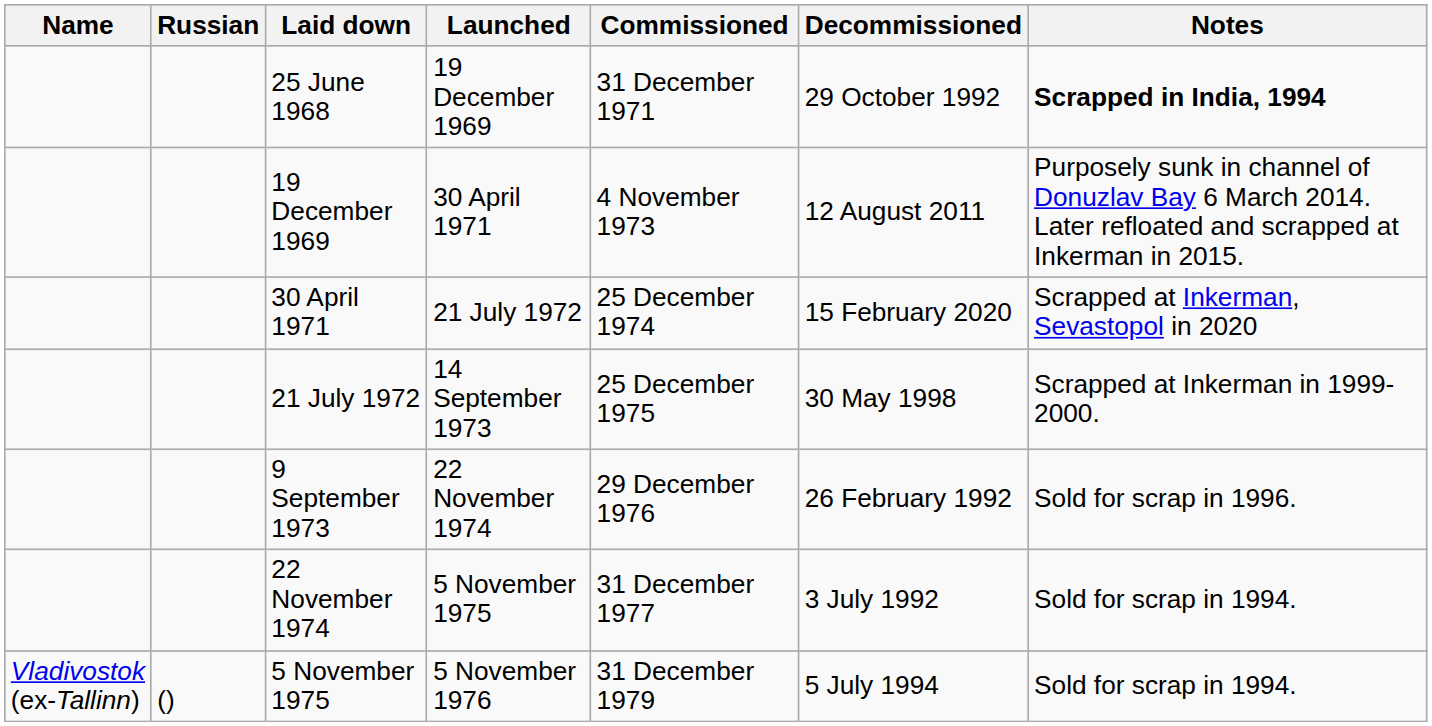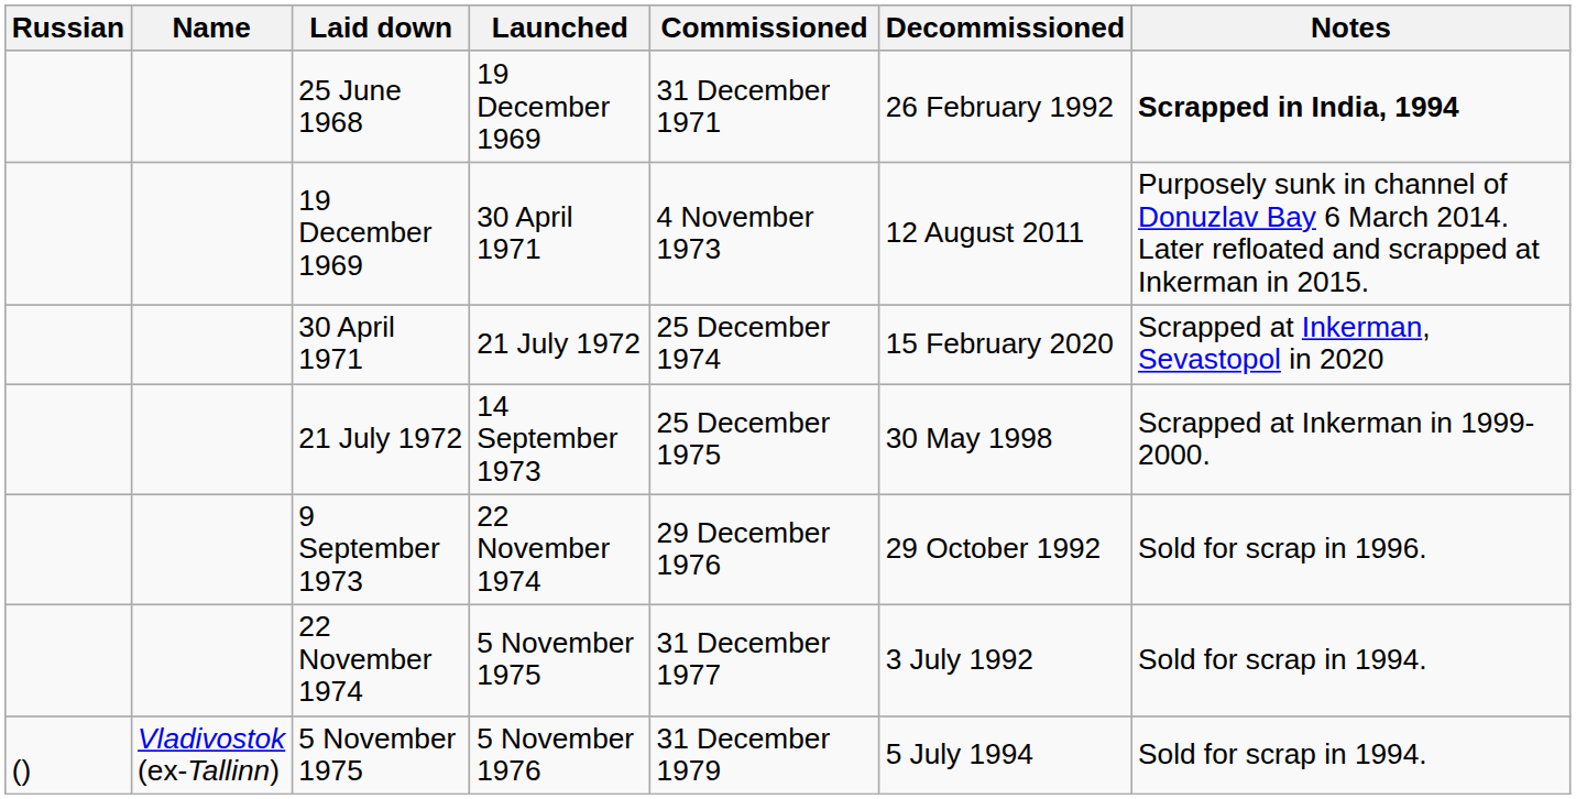 <table class="wikitable" border="1">
 <tr>
+<th>Russian</th>
 <th>Name</th>
-<th>Russian</th>
 <th>Laid down</th>
 <th>Launched</th>
 <th>Commissioned</th>
 <th>Decommissioned</th>
 <th>Notes</th>
 </tr>
 <tr>
 <td></td>
 <td></td>
 <td>25 June 1968</td>
 <td>19 December 1969</td>
 <td>31 December 1971</td>
-<td>29 October 1992</td>
+<td>26 February 1992</td>
 <td><strong>Scrapped in India, 1994</strong></td>
 </tr>
 <tr>
 <td></td>
 <td></td>
 <td>19 December 1969</td>
 <td>30 April 1971</td>
 <td>4 November 1973</td>
 <td>12 August 2011</td>
 <td>Purposely sunk in channel of <a href='#'>Donuzlav Bay</a> 6 March 2014. Later refloated and scrapped at Inkerman in 2015.</td>
 </tr>
 <tr>
 <td></td>
 <td></td>
 <td>30 April 1971</td>
 <td>21 July 1972</td>
 <td>25 December 1974</td>
 <td>15 February 2020</td>
 <td>Scrapped at <a href='#'>Inkerman</a>, <a href='#'>Sevastopol</a> in 2020</td>
 </tr>
 <tr>
 <td></td>
 <td></td>
 <td>21 July 1972</td>
 <td>14 September 1973</td>
 <td>25 December 1975</td>
 <td>30 May 1998</td>
 <td>Scrapped at Inkerman in 1999-2000.</td>
 </tr>
 <tr>
 <td></td>
 <td></td>
 <td>9 September 1973</td>
 <td>22 November 1974</td>
 <td>29 December 1976</td>
-<td>26 February 1992</td>
+<td>29 October 1992</td>
 <td>Sold for scrap in 1996.</td>
 </tr>
 <tr>
 <td></td>
 <td></td>
 <td>22 November 1974</td>
 <td>5 November 1975</td>
 <td>31 December 1977</td>
 <td>3 July 1992</td>
 <td>Sold for scrap in 1994.</td>
 </tr>
 <tr>
+<td><br>()</td>
 <td><em><a href='#'>Vladivostok</a></em><br>(ex-<em>Tallinn</em>)</td>
-<td><br>()</td>
 <td>5 November 1975</td>
 <td>5 November 1976</td>
 <td>31 December 1979</td>
 <td>5 July 1994</td>
 <td>Sold for scrap in 1994.</td>
 </tr>
 </table>
